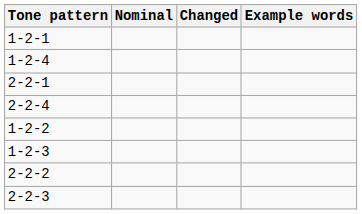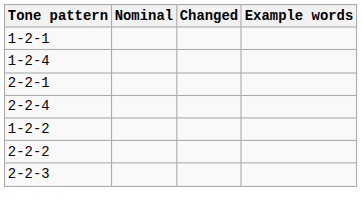 <table class="wikitable">
 <tr>
 <th>Tone pattern</th>
 <th>Nominal</th>
 <th>Changed</th>
 <th>Example words</th>
 </tr>
 <tr>
 <td>1-2-1</td>
 <td></td>
 <td></td>
 <td></td>
 </tr>
 <tr>
 <td>1-2-4</td>
 <td></td>
 <td></td>
 <td></td>
 </tr>
 <tr>
 <td>2-2-1</td>
 <td></td>
 <td></td>
 <td></td>
 </tr>
 <tr>
 <td>2-2-4</td>
 <td></td>
 <td></td>
 <td></td>
 </tr>
 <tr>
 <td>1-2-2</td>
 <td></td>
 <td></td>
 <td></td>
 </tr>
 <tr>
-<td>1-2-3</td>
-<td></td>
-<td></td>
-<td></td>
-</tr>
-<tr>
 <td>2-2-2</td>
 <td></td>
 <td></td>
 <td></td>
 </tr>
 <tr>
 <td>2-2-3</td>
 <td></td>
 <td></td>
 <td></td>
 </tr>
 </table>
